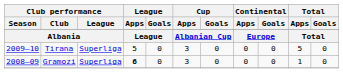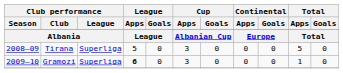 <table class="wikitable" style="text-align:center">
 <tr>
 <th colspan=3>Club performance</th>
 <th colspan=2>League</th>
 <th colspan=2>Cup</th>
 <th colspan=2>Continental</th>
 <th colspan=2>Total</th>
 </tr>
 <tr>
 <th>Season</th>
 <th>Club</th>
 <th>League</th>
 <th>Apps</th>
 <th>Goals</th>
 <th>Apps</th>
 <th>Goals</th>
 <th>Apps</th>
 <th>Goals</th>
 <th>Apps</th>
 <th>Goals</th>
 </tr>
 <tr>
 </tr>
 <tr>
 <th colspan=3>Albania</th>
 <th colspan=2>League</th>
 <th colspan=2><a href='#'>Albanian Cup</a></th>
 <th colspan=2><a href='#'>Europe</a></th>
 <th colspan=2>Total</th>
 </tr>
 <tr>
-<td><a href='#'>2009–10</a></td>
+<td><a href='#'>2008–09</a></td>
 <td rowspan="1"><a href='#'>Tirana</a></td>
 <td rowspan="1"><a href='#'>Superliga</a></td>
 <td>5</td>
 <td>0</td>
 <td>3</td>
 <td>0</td>
 <td>0</td>
 <td>0</td>
 <td>5</td>
 <td>0</td>
 </tr>
 <tr>
-<td><a href='#'>2008–09</a></td>
+<td><a href='#'>2009–10</a></td>
 <td rowspan="1"><a href='#'>Gramozi</a></td>
 <td rowspan="1"><a href='#'>Superliga</a></td>
 <td><strong>6</strong></td>
 <td>0</td>
 <td>3</td>
 <td>0</td>
 <td>0</td>
 <td>0</td>
 <td>1</td>
 <td>0</td>
 </tr>
 <tr>
 </tr>
 </table>
